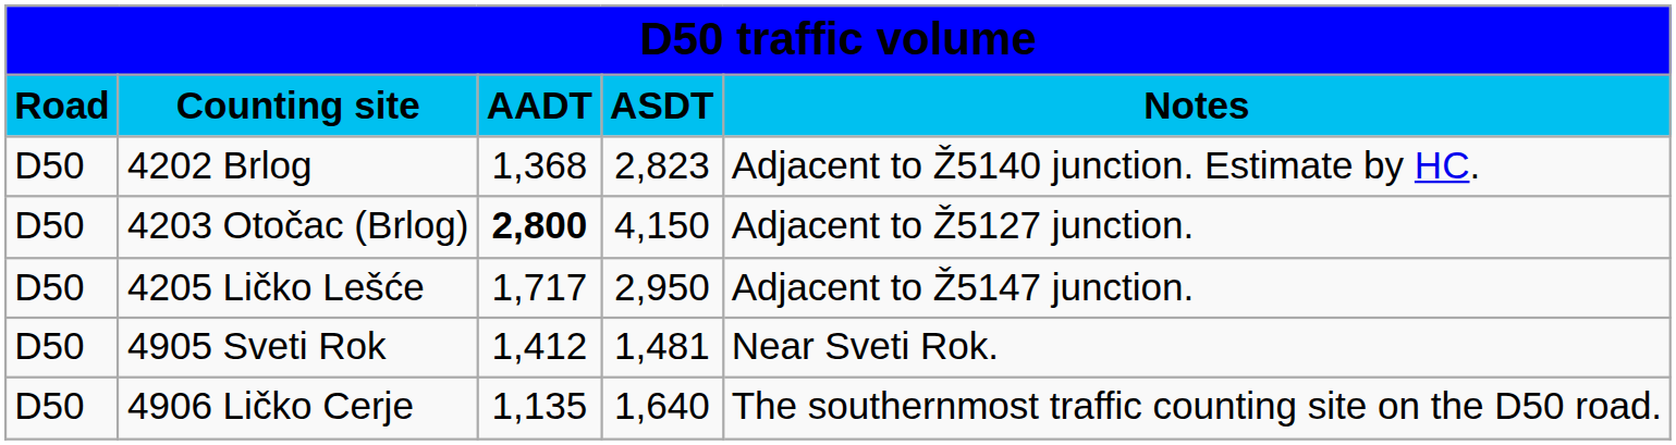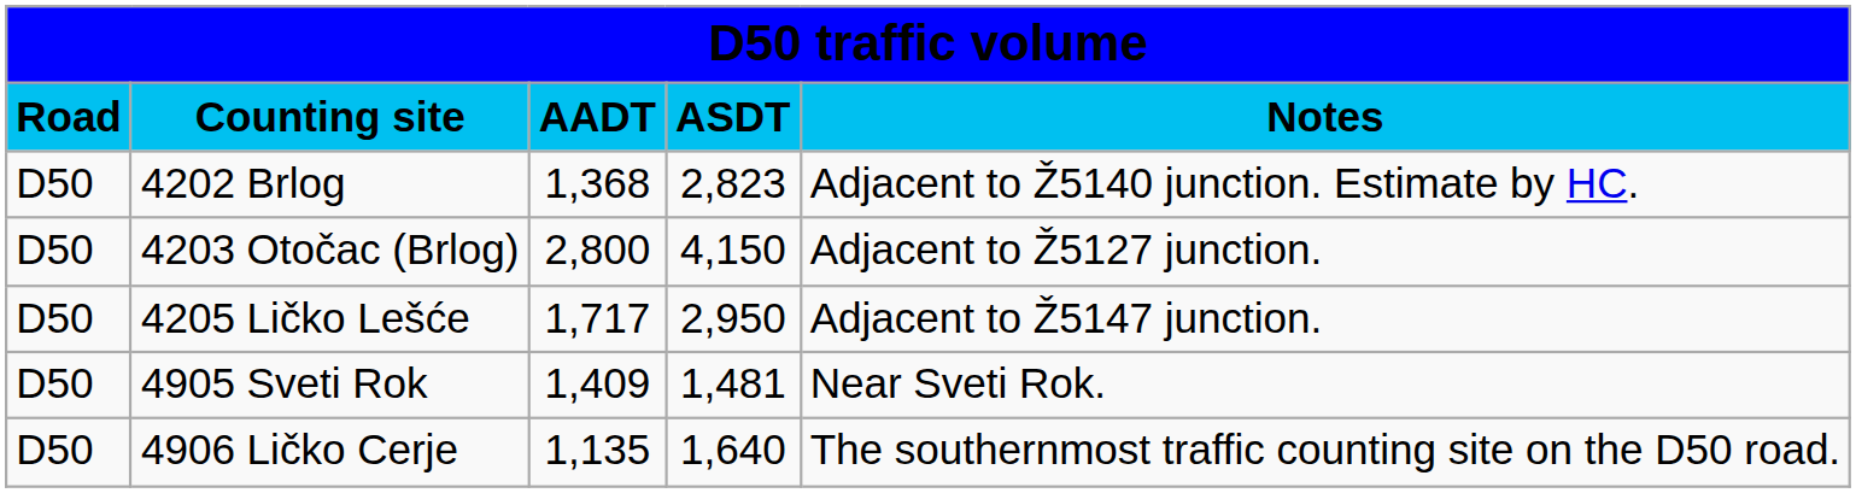 <table class="wikitable">
 <tr>
 <td colspan=5 bgcolor=blue align=center style=margin-top:15><span><big><strong>D50 traffic volume</strong></big></span></td>
 </tr>
 <tr>
 <td align=center bgcolor=00c0f0><strong>Road</strong></td>
 <td align=center bgcolor=00c0f0><strong>Counting site</strong></td>
 <td align=center bgcolor=00c0f0><strong>AADT</strong></td>
 <td align=center bgcolor=00c0f0><strong>ASDT</strong></td>
 <td align=center bgcolor=00c0f0><strong>Notes</strong></td>
 </tr>
 <tr>
 <td> D50</td>
 <td>4202 Brlog</td>
 <td align=center>1,368</td>
 <td align=center>2,823</td>
 <td>Adjacent to Ž5140 junction. Estimate by <a href='#'>HC</a>.</td>
 </tr>
 <tr>
 <td> D50</td>
 <td>4203 Otočac (Brlog)</td>
-<td align=center><strong>2,800</strong></td>
+<td align=center>2,800</td>
 <td align=center>4,150</td>
 <td>Adjacent to Ž5127 junction.</td>
 </tr>
 <tr>
 <td> D50</td>
 <td>4205 Ličko Lešće</td>
 <td align=center>1,717</td>
 <td align=center>2,950</td>
 <td>Adjacent to Ž5147 junction.</td>
 </tr>
 <tr>
 <td> D50</td>
 <td>4905 Sveti Rok</td>
-<td align=center>1,412</td>
+<td align=center>1,409</td>
 <td align=center>1,481</td>
 <td>Near Sveti Rok.</td>
 </tr>
 <tr>
 <td> D50</td>
 <td>4906 Ličko Cerje</td>
 <td align=center>1,135</td>
 <td align=center>1,640</td>
 <td>The southernmost traffic counting site on the D50 road.</td>
 </tr>
 </table>
